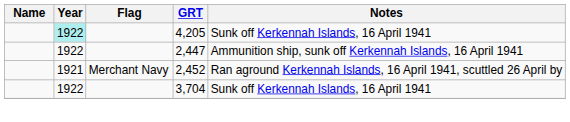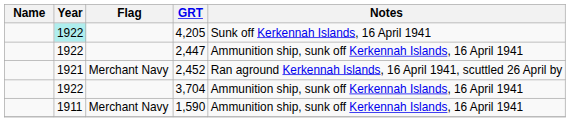 <table class="wikitable sortable">
 <tr>
 <th scope="col" width="60px">Name</th>
 <th scope="col" width="25px">Year</th>
 <th scope="col" width="110px">Flag</th>
 <th scope="col" width="25px"><a href='#'>GRT</a></th>
 <th>Notes</th>
 </tr>
 <tr>
 <td align="left"></td>
 <td align="left" style="background: paleturquoise;">1922</td>
 <td align="left"></td>
 <td align="right">4,205</td>
 <td align="left">Sunk off <a href='#'>Kerkennah Islands</a>, 16 April 1941</td>
 </tr>
 <tr>
 <td align="left"></td>
 <td align="left">1922</td>
 <td align="left"></td>
 <td align="right">2,447</td>
 <td align="left">Ammunition ship, sunk off <a href='#'>Kerkennah Islands</a>, 16 April 1941</td>
 </tr>
 <tr>
 <td align="left"></td>
 <td align="left">1921</td>
 <td align="left"> Merchant Navy</td>
 <td align="right">2,452</td>
 <td align="left">Ran aground <a href='#'>Kerkennah Islands</a>, 16 April 1941, scuttled 26 April by </td>
 </tr>
 <tr>
 <td align="left"></td>
 <td align="left">1922</td>
 <td align="left"></td>
 <td align="right">3,704</td>
-<td align="left">Sunk off <a href='#'>Kerkennah Islands</a>, 16 April 1941</td>
+<td align="left">Ammunition ship, sunk off <a href='#'>Kerkennah Islands</a>, 16 April 1941</td>
+</tr>
+<tr>
+<td align="left"></td>
+<td align="left">1911</td>
+<td align="left"> Merchant Navy</td>
+<td align="right">1,590</td>
+<td align="left">Ammunition ship, sunk off <a href='#'>Kerkennah Islands</a>, 16 April 1941</td>
 </tr>
 <tr>
 </tr>
 </table>
